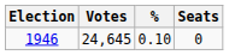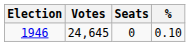 <table class=wikitable style=text-align:center>
 <tr>
 <th>Election</th>
 <th>Votes</th>
+<th>Seats</th>
 <th>%</th>
-<th>Seats</th>
 </tr>
 <tr>
 <td><a href='#'>1946</a></td>
 <td>24,645</td>
+<td>0</td>
 <td>0.10</td>
-<td>0</td>
 </tr>
 </table>
